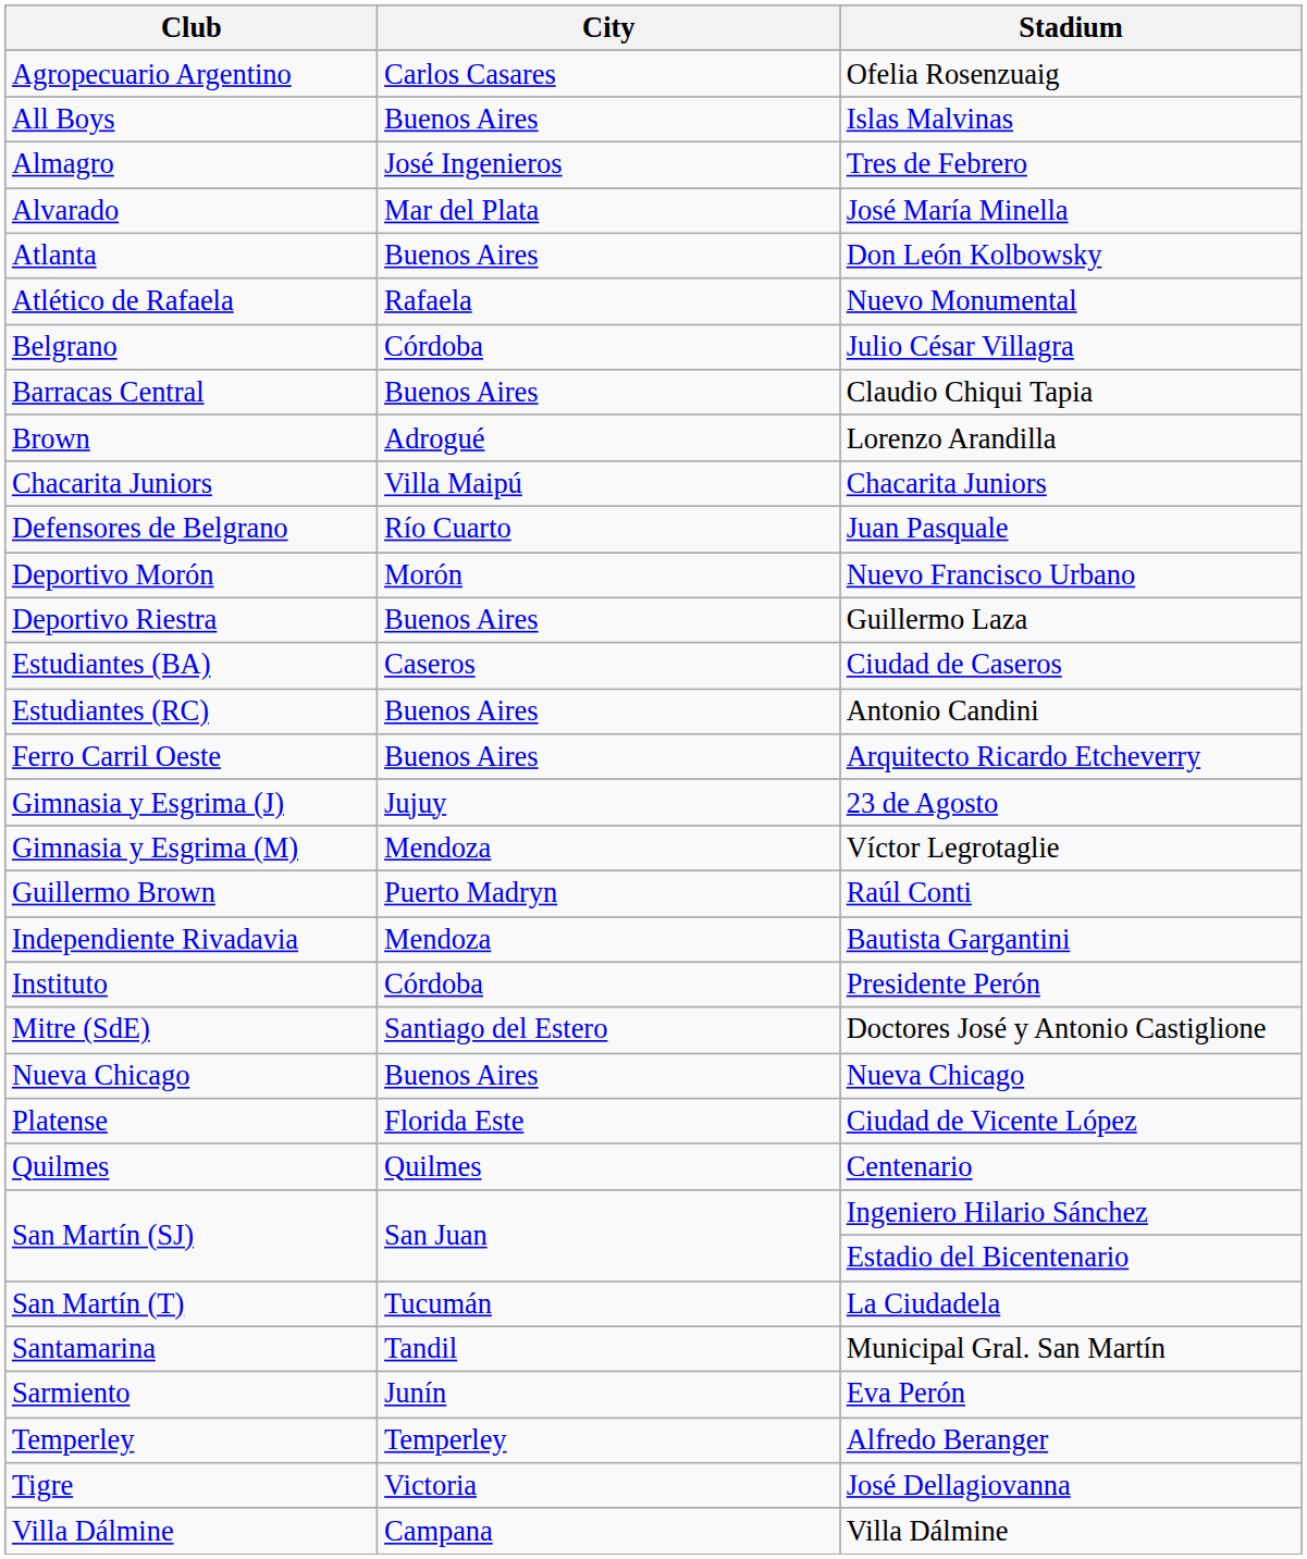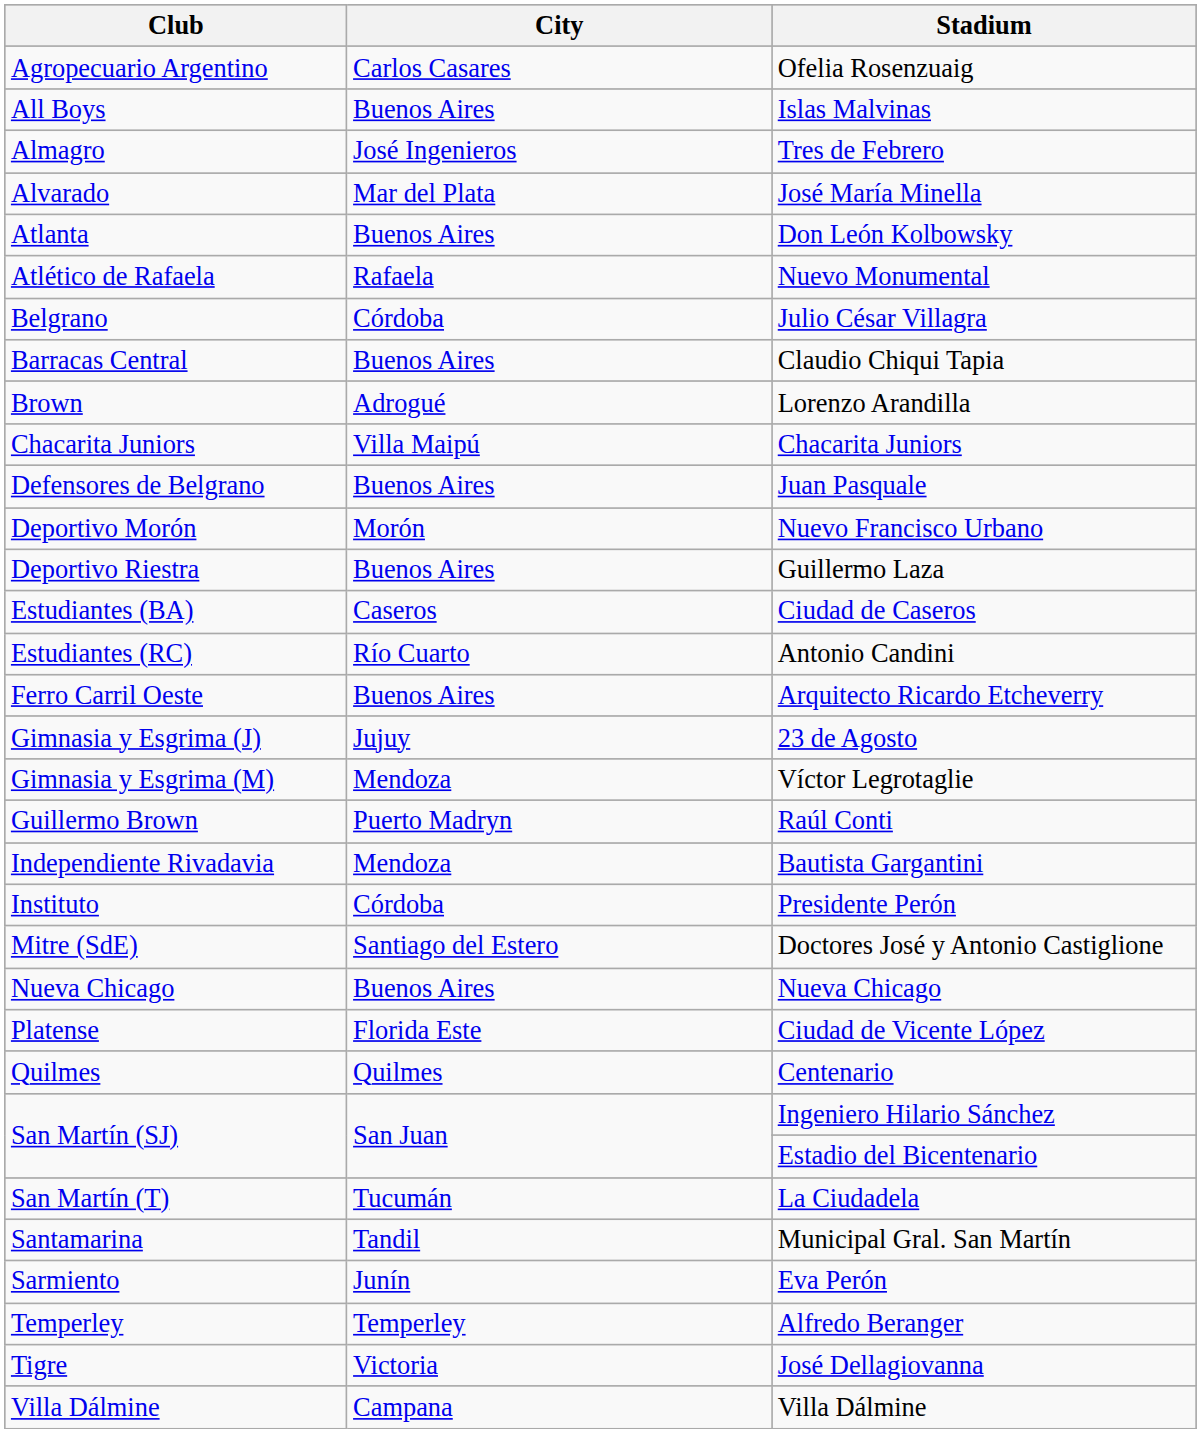 <table class="wikitable sortable">
 <tr>
 <th width=200px>Club</th>
 <th width=250px>City</th>
 <th width=250px>Stadium</th>
 </tr>
 <tr>
 <td><a href='#'>Agropecuario Argentino</a></td>
 <td><a href='#'>Carlos Casares</a></td>
 <td>Ofelia Rosenzuaig</td>
 </tr>
 <tr>
 <td><a href='#'>All Boys</a></td>
 <td><a href='#'>Buenos Aires</a></td>
 <td><a href='#'>Islas Malvinas</a></td>
 </tr>
 <tr>
 <td><a href='#'>Almagro</a></td>
 <td><a href='#'>José Ingenieros</a></td>
 <td><a href='#'>Tres de Febrero</a></td>
 </tr>
 <tr>
 <td><a href='#'>Alvarado</a></td>
 <td><a href='#'>Mar del Plata</a></td>
 <td><a href='#'>José María Minella</a></td>
 </tr>
 <tr>
 <td><a href='#'>Atlanta</a></td>
 <td><a href='#'>Buenos Aires</a></td>
 <td><a href='#'>Don León Kolbowsky</a></td>
 </tr>
 <tr>
 <td><a href='#'>Atlético de Rafaela</a></td>
 <td><a href='#'>Rafaela</a></td>
 <td><a href='#'>Nuevo Monumental</a></td>
 </tr>
 <tr>
 <td><a href='#'>Belgrano</a></td>
 <td><a href='#'>Córdoba</a></td>
 <td><a href='#'>Julio César Villagra</a></td>
 </tr>
 <tr>
 <td><a href='#'>Barracas Central</a></td>
 <td><a href='#'>Buenos Aires</a></td>
 <td>Claudio Chiqui Tapia</td>
 </tr>
 <tr>
 <td><a href='#'>Brown</a></td>
 <td><a href='#'>Adrogué</a></td>
 <td>Lorenzo Arandilla</td>
 </tr>
 <tr>
 <td><a href='#'>Chacarita Juniors</a></td>
 <td><a href='#'>Villa Maipú</a></td>
 <td><a href='#'>Chacarita Juniors</a></td>
 </tr>
 <tr>
 <td><a href='#'>Defensores de Belgrano</a></td>
-<td><a href='#'>Río Cuarto</a></td>
+<td><a href='#'>Buenos Aires</a></td>
 <td><a href='#'>Juan Pasquale</a></td>
 </tr>
 <tr>
 <td><a href='#'>Deportivo Morón</a></td>
 <td><a href='#'>Morón</a></td>
 <td><a href='#'>Nuevo Francisco Urbano</a></td>
 </tr>
 <tr>
 <td><a href='#'>Deportivo Riestra</a></td>
 <td><a href='#'>Buenos Aires</a></td>
 <td>Guillermo Laza</td>
 </tr>
 <tr>
 <td><a href='#'>Estudiantes (BA)</a></td>
 <td><a href='#'>Caseros</a></td>
 <td><a href='#'>Ciudad de Caseros</a></td>
 </tr>
 <tr>
 <td><a href='#'>Estudiantes (RC)</a></td>
-<td><a href='#'>Buenos Aires</a></td>
+<td><a href='#'>Río Cuarto</a></td>
 <td>Antonio Candini</td>
 </tr>
 <tr>
 <td><a href='#'>Ferro Carril Oeste</a></td>
 <td><a href='#'>Buenos Aires</a></td>
 <td><a href='#'>Arquitecto Ricardo Etcheverry</a></td>
 </tr>
 <tr>
 <td><a href='#'>Gimnasia y Esgrima (J)</a></td>
 <td><a href='#'>Jujuy</a></td>
 <td><a href='#'>23 de Agosto</a></td>
 </tr>
 <tr>
 <td><a href='#'>Gimnasia y Esgrima (M)</a></td>
 <td><a href='#'>Mendoza</a></td>
 <td>Víctor Legrotaglie</td>
 </tr>
 <tr>
 <td><a href='#'>Guillermo Brown</a></td>
 <td><a href='#'>Puerto Madryn</a></td>
 <td><a href='#'>Raúl Conti</a></td>
 </tr>
 <tr>
 <td><a href='#'>Independiente Rivadavia</a></td>
 <td><a href='#'>Mendoza</a></td>
 <td><a href='#'>Bautista Gargantini</a></td>
 </tr>
 <tr>
 <td><a href='#'>Instituto</a></td>
 <td><a href='#'>Córdoba</a></td>
 <td><a href='#'>Presidente Perón</a></td>
 </tr>
 <tr>
 <td><a href='#'>Mitre (SdE)</a></td>
 <td><a href='#'>Santiago del Estero</a></td>
 <td>Doctores José y Antonio Castiglione</td>
 </tr>
 <tr>
 <td><a href='#'>Nueva Chicago</a></td>
 <td><a href='#'>Buenos Aires</a></td>
 <td><a href='#'>Nueva Chicago</a></td>
 </tr>
 <tr>
 <td><a href='#'>Platense</a></td>
 <td><a href='#'>Florida Este</a></td>
 <td><a href='#'>Ciudad de Vicente López</a></td>
 </tr>
 <tr>
 <td><a href='#'>Quilmes</a></td>
 <td><a href='#'>Quilmes</a></td>
 <td><a href='#'>Centenario</a></td>
 </tr>
 <tr>
 <td rowspan=2><a href='#'>San Martín (SJ)</a></td>
 <td rowspan=2><a href='#'>San Juan</a></td>
 <td><a href='#'>Ingeniero Hilario Sánchez</a></td>
 </tr>
 <tr>
 <td><a href='#'>Estadio del Bicentenario</a></td>
 </tr>
 <tr>
 <td><a href='#'>San Martín (T)</a></td>
 <td><a href='#'>Tucumán</a></td>
 <td><a href='#'>La Ciudadela</a></td>
 </tr>
 <tr>
 <td><a href='#'>Santamarina</a></td>
 <td><a href='#'>Tandil</a></td>
 <td>Municipal Gral. San Martín</td>
 </tr>
 <tr>
 <td><a href='#'>Sarmiento</a></td>
 <td><a href='#'>Junín</a></td>
 <td><a href='#'>Eva Perón</a></td>
 </tr>
 <tr>
 <td><a href='#'>Temperley</a></td>
 <td><a href='#'>Temperley</a></td>
 <td><a href='#'>Alfredo Beranger</a></td>
 </tr>
 <tr>
 <td><a href='#'>Tigre</a></td>
 <td><a href='#'>Victoria</a></td>
 <td><a href='#'>José Dellagiovanna</a></td>
 </tr>
 <tr>
 <td><a href='#'>Villa Dálmine</a></td>
 <td><a href='#'>Campana</a></td>
 <td>Villa Dálmine</td>
 </tr>
 </table>
